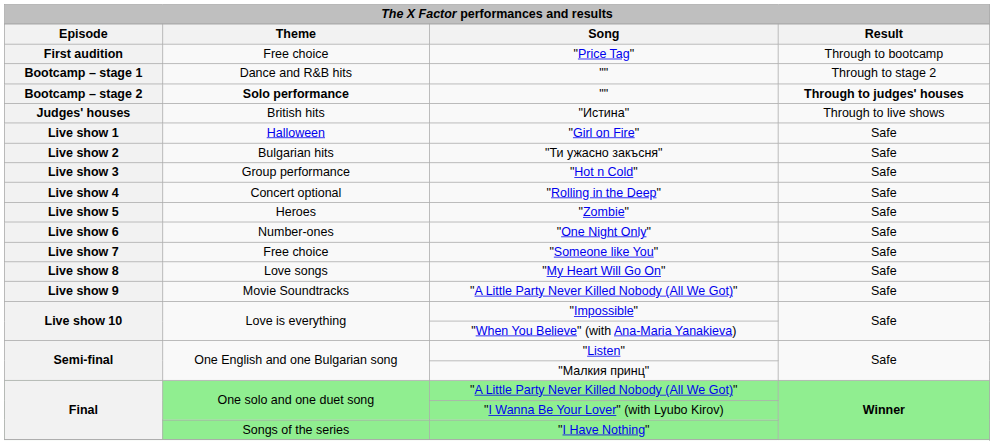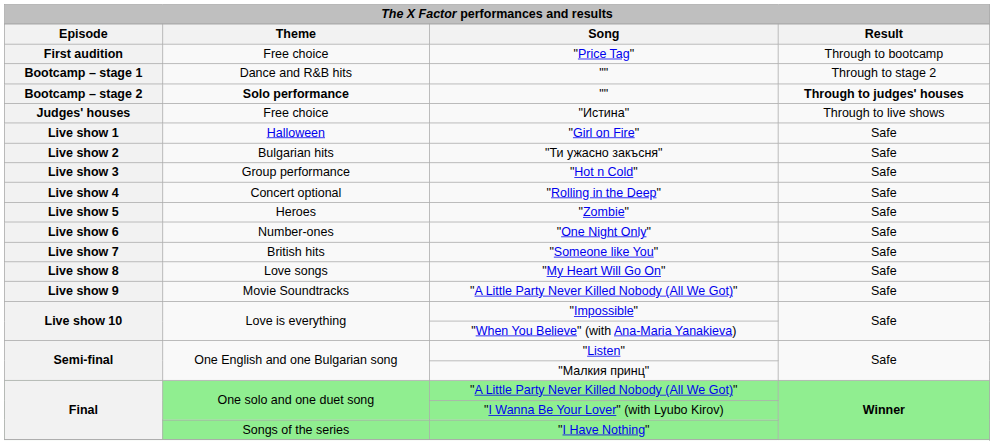 <table class="wikitable collapsible collapsed" style="width:100%; margin:1em auto 1em auto; text-align:center;">
 <tr>
 <th colspan="4" style="background:#BFBFBF;"><em>The X Factor</em> performances and results</th>
 </tr>
 <tr>
 </tr>
 <tr>
 <th scope="col">Episode</th>
 <th scope="col">Theme</th>
 <th scope="col">Song</th>
 <th scope="col">Result</th>
 </tr>
 <tr>
 <th scope="row">First audition</th>
 <td>Free choice</td>
 <td>"<a href='#'>Price Tag</a>"</td>
 <td>Through to bootcamp</td>
 </tr>
 <tr>
 <th scope="row">Bootcamp – stage 1</th>
 <td>Dance and R&B hits</td>
 <td>""</td>
 <td>Through to stage 2</td>
 </tr>
 <tr>
 <th scope="row">Bootcamp – stage 2</th>
 <td><strong>Solo performance</strong></td>
 <td>""</td>
 <td><strong>Through to judges' houses</strong></td>
 </tr>
 <tr>
 <th scope="row">Judges' houses</th>
-<td>British hits</td>
+<td>Free choice</td>
 <td>"Истина"</td>
 <td>Through to live shows</td>
 </tr>
 <tr>
 <th scope="row">Live show 1</th>
 <td><a href='#'>Halloween</a></td>
 <td>"<a href='#'>Girl on Fire</a>"</td>
 <td>Safe</td>
 </tr>
 <tr>
 <th scope="row">Live show 2</th>
 <td>Bulgarian hits</td>
 <td>"Ти ужасно закъсня"</td>
 <td>Safe</td>
 </tr>
 <tr>
 <th scope="row">Live show 3</th>
 <td>Group performance</td>
 <td>"<a href='#'>Hot n Cold</a>"</td>
 <td>Safe</td>
 </tr>
 <tr>
 <th scope="row">Live show 4</th>
 <td>Concert optional</td>
 <td>"<a href='#'>Rolling in the Deep</a>"</td>
 <td>Safe</td>
 </tr>
 <tr>
 <th scope="row">Live show 5</th>
 <td>Heroes</td>
 <td>"<a href='#'>Zombie</a>"</td>
 <td>Safe</td>
 </tr>
 <tr>
 <th scope="row">Live show 6</th>
 <td>Number-ones</td>
 <td>"<a href='#'>One Night Only</a>"</td>
 <td>Safe</td>
 </tr>
 <tr>
 <th scope="row">Live show 7</th>
-<td>Free choice</td>
+<td>British hits</td>
 <td>"<a href='#'>Someone like You</a>"</td>
 <td>Safe</td>
 </tr>
 <tr>
 <th scope="row">Live show 8</th>
 <td>Love songs</td>
 <td>"<a href='#'>My Heart Will Go On</a>"</td>
 <td>Safe</td>
 </tr>
 <tr>
 <th scope="row">Live show 9</th>
 <td>Movie Soundtracks</td>
 <td>"<a href='#'>A Little Party Never Killed Nobody (All We Got)</a>"</td>
 <td>Safe</td>
 </tr>
 <tr>
 <th scope="row" rowspan="2">Live show 10</th>
 <td rowspan="2">Love is everything</td>
 <td>"<a href='#'>Impossible</a>"</td>
 <td rowspan="2">Safe</td>
 </tr>
 <tr>
 <td>"<a href='#'>When You Believe</a>" (with <a href='#'>Ana-Maria Yanakieva</a>)</td>
 </tr>
 <tr>
 <th scope="row" rowspan="2">Semi-final</th>
 <td rowspan="2">One English and one Bulgarian song</td>
 <td>"<a href='#'>Listen</a>"</td>
 <td rowspan="2">Safe</td>
 </tr>
 <tr>
 <td>"Малкия принц"</td>
 </tr>
 <tr bgcolor="lightgreen">
 <th scope="row" rowspan="3">Final</th>
 <td rowspan="2">One solo and one duet song</td>
 <td>"<a href='#'>A Little Party Never Killed Nobody (All We Got)</a>"</td>
 <td bgcolor="lightgreen" rowspan="4"><strong>Winner</strong></td>
 </tr>
 <tr bgcolor="lightgreen">
 <td>"<a href='#'>I Wanna Be Your Lover</a>" (with Lyubo Kirov)</td>
 </tr>
 <tr bgcolor="lightgreen">
 <td>Songs of the series</td>
 <td>"<a href='#'>I Have Nothing</a>"</td>
 </tr>
 <tr>
 </tr>
 </table>
